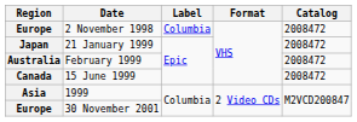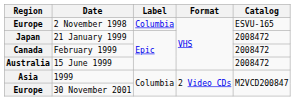 <table class="wikitable plainrowheaders">
 <tr>
 <th>Region</th>
 <th>Date</th>
 <th>Label</th>
 <th>Format</th>
 <th>Catalog</th>
 </tr>
 <tr>
 <th scope="row">Europe</th>
 <td>2 November 1998</td>
 <td><a href='#'>Columbia</a></td>
 <td rowspan="4"><a href='#'>VHS</a></td>
-<td>2008472</td>
+<td>ESVU-165</td>
 </tr>
 <tr>
 <th scope="row">Japan</th>
 <td>21 January 1999</td>
 <td rowspan="3"><a href='#'>Epic</a></td>
 <td>2008472</td>
 </tr>
 <tr>
-<th scope="row">Australia</th>
+<th scope="row">Canada</th>
 <td rowspan="1">February 1999</td>
 <td>2008472</td>
 </tr>
 <tr>
-<th scope="row">Canada</th>
+<th scope="row">Australia</th>
 <td>15 June 1999</td>
 <td>2008472</td>
 </tr>
 <tr>
 <th scope="row">Asia</th>
 <td>1999</td>
 <td rowspan="2">Columbia</td>
 <td rowspan="2">2 <a href='#'>Video CDs</a></td>
 <td rowspan="2">M2VCD200847</td>
 </tr>
 <tr>
 <th scope="row">Europe</th>
 <td>30 November 2001</td>
 </tr>
 </table>
